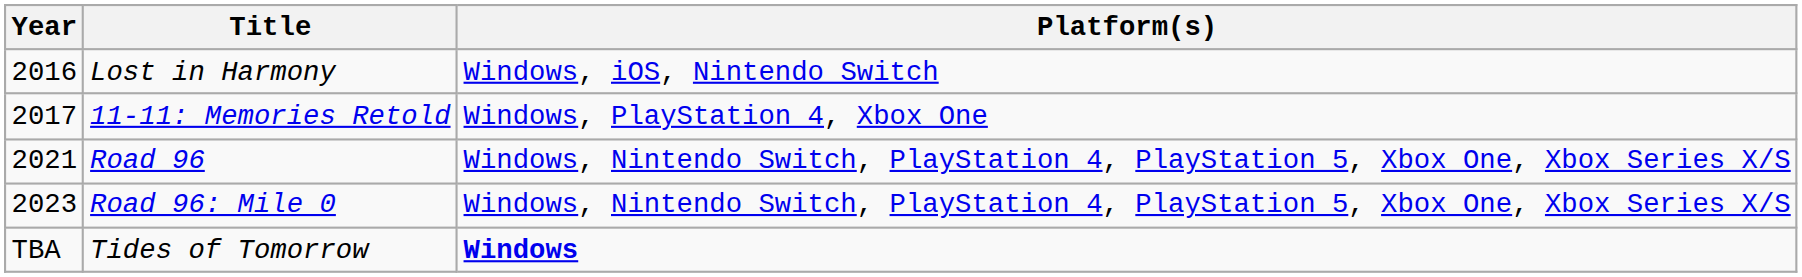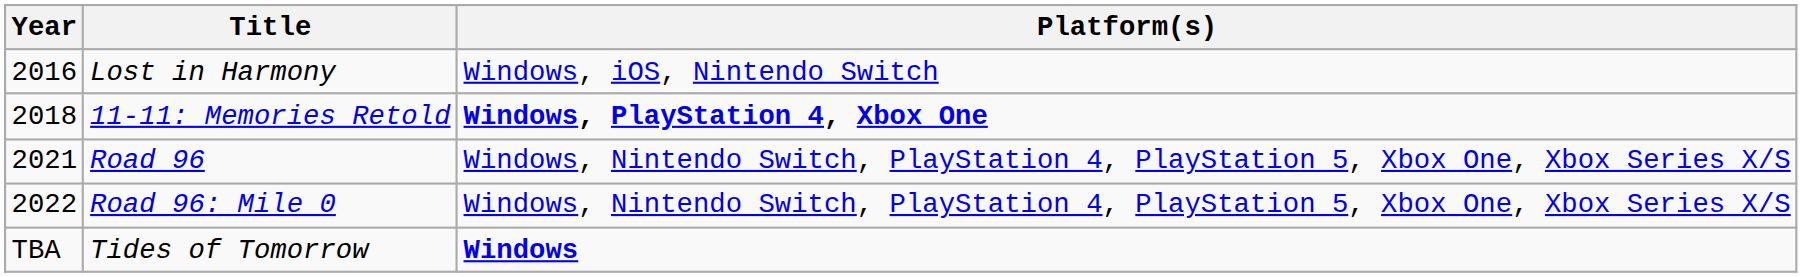 <table class="wikitable sortable">
 <tr>
 <th>Year</th>
 <th>Title</th>
 <th>Platform(s)</th>
 </tr>
 <tr>
 <td>2016</td>
 <td><em>Lost in Harmony</em></td>
 <td><a href='#'>Windows</a>, <a href='#'>iOS</a>, <a href='#'>Nintendo Switch</a></td>
 </tr>
 <tr>
-<td>2017</td>
+<td>2018</td>
 <td><em><a href='#'>11-11: Memories Retold</a></em></td>
-<td><a href='#'>Windows</a>, <a href='#'>PlayStation 4</a>, <a href='#'>Xbox One</a></td>
+<td><strong><a href='#'>Windows</a>, <a href='#'>PlayStation 4</a>, <a href='#'>Xbox One</a></strong></td>
 </tr>
 <tr>
 <td>2021</td>
 <td><em><a href='#'>Road 96</a></em></td>
 <td><a href='#'>Windows</a>, <a href='#'>Nintendo Switch</a>, <a href='#'>PlayStation 4</a>, <a href='#'>PlayStation 5</a>, <a href='#'>Xbox One</a>, <a href='#'>Xbox Series X/S</a></td>
 </tr>
 <tr>
-<td>2023</td>
+<td>2022</td>
 <td><em><a href='#'>Road 96: Mile 0</a></em></td>
 <td><a href='#'>Windows</a>, <a href='#'>Nintendo Switch</a>, <a href='#'>PlayStation 4</a>, <a href='#'>PlayStation 5</a>, <a href='#'>Xbox One</a>, <a href='#'>Xbox Series X/S</a></td>
 </tr>
 <tr>
 <td>TBA</td>
 <td><em>Tides of Tomorrow</em></td>
 <td><strong><a href='#'>Windows</a></strong></td>
 </tr>
 </table>
